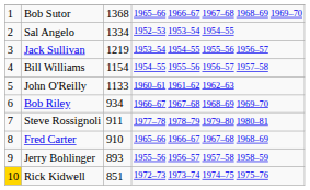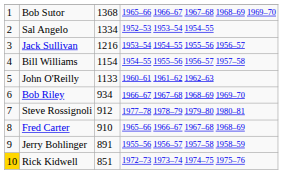 <table class="wikitable">
 <tr>
 </tr>
 <tr>
 <td>1</td>
 <td>Bob Sutor</td>
 <td>1368</td>
 <td style="font-size:80%;"><a href='#'>1965–66</a> <a href='#'>1966–67</a> <a href='#'>1967–68</a> <a href='#'>1968–69</a> <a href='#'>1969–70</a></td>
 </tr>
 <tr>
 <td>2</td>
 <td>Sal Angelo</td>
 <td>1334</td>
 <td style="font-size:80%;"><a href='#'>1952–53</a> <a href='#'>1953–54</a> <a href='#'>1954–55</a></td>
 </tr>
 <tr>
 <td>3</td>
 <td><a href='#'>Jack Sullivan</a></td>
-<td>1219</td>
+<td>1216</td>
 <td style="font-size:80%;"><a href='#'>1953–54</a> <a href='#'>1954–55</a> <a href='#'>1955–56</a> <a href='#'>1956–57</a></td>
 </tr>
 <tr>
 <td>4</td>
 <td>Bill Williams</td>
 <td>1154</td>
 <td style="font-size:80%;"><a href='#'>1954–55</a> <a href='#'>1955–56</a> <a href='#'>1956–57</a> <a href='#'>1957–58</a></td>
 </tr>
 <tr>
 <td>5</td>
 <td>John O'Reilly</td>
 <td>1133</td>
 <td style="font-size:80%;"><a href='#'>1960–61</a> <a href='#'>1961–62</a> <a href='#'>1962–63</a></td>
 </tr>
 <tr>
 <td>6</td>
 <td><a href='#'>Bob Riley</a></td>
 <td>934</td>
 <td style="font-size:80%;"><a href='#'>1966–67</a> <a href='#'>1967–68</a> <a href='#'>1968–69</a> <a href='#'>1969–70</a></td>
 </tr>
 <tr>
 <td>7</td>
 <td>Steve Rossignoli</td>
-<td>911</td>
+<td>912</td>
 <td style="font-size:80%;"><a href='#'>1977–78</a> <a href='#'>1978–79</a> <a href='#'>1979–80</a> <a href='#'>1980–81</a></td>
 </tr>
 <tr>
 <td>8</td>
 <td><a href='#'>Fred Carter</a></td>
 <td>910</td>
 <td style="font-size:80%;"><a href='#'>1965–66</a> <a href='#'>1966–67</a> <a href='#'>1967–68</a> <a href='#'>1968–69</a></td>
 </tr>
 <tr>
 <td>9</td>
 <td>Jerry Bohlinger</td>
-<td>893</td>
+<td>891</td>
 <td style="font-size:80%;"><a href='#'>1955–56</a> <a href='#'>1956–57</a> <a href='#'>1957–58</a> <a href='#'>1958–59</a></td>
 </tr>
 <tr>
 <td style="background: gold;">10</td>
 <td>Rick Kidwell</td>
 <td>851</td>
 <td style="font-size:80%;"><a href='#'>1972–73</a> <a href='#'>1973–74</a> <a href='#'>1974–75</a> <a href='#'>1975–76</a></td>
 </tr>
 </table>
